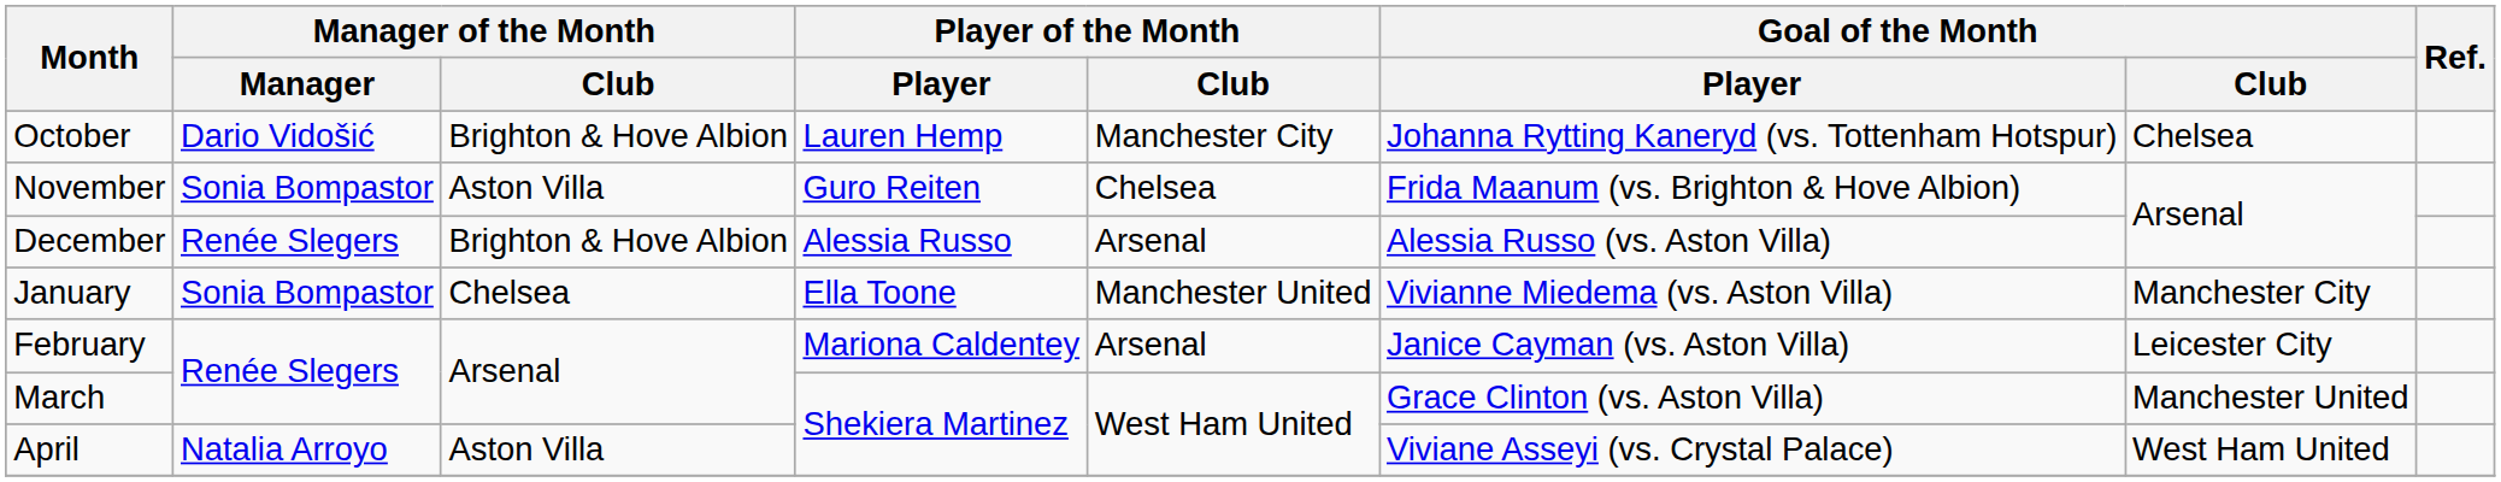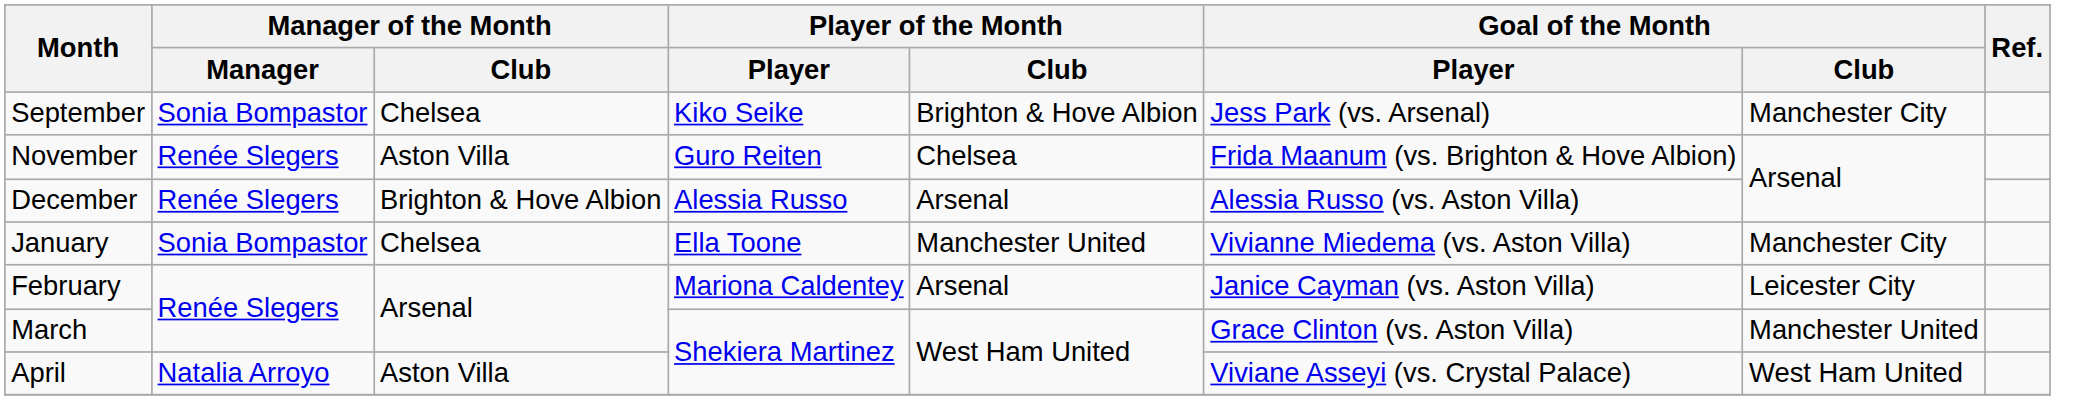 <table class="wikitable">
 <tr>
 <th rowspan="2">Month</th>
 <th colspan="2">Manager of the Month</th>
 <th colspan="2">Player of the Month</th>
 <th colspan="2">Goal of the Month</th>
 <th rowspan="2">Ref.</th>
 </tr>
 <tr>
 <th>Manager</th>
 <th>Club</th>
 <th>Player</th>
 <th>Club</th>
 <th>Player</th>
 <th>Club</th>
 </tr>
 <tr>
-<td>October</td>
-<td> <a href='#'>Dario Vidošić</a></td>
+<td>September</td>
+<td> <a href='#'>Sonia Bompastor</a></td>
+<td>Chelsea</td>
+<td> <a href='#'>Kiko Seike</a></td>
 <td>Brighton & Hove Albion</td>
-<td> <a href='#'>Lauren Hemp</a></td>
+<td> <a href='#'>Jess Park</a> (vs. Arsenal)</td>
 <td>Manchester City</td>
-<td> <a href='#'>Johanna Rytting Kaneryd</a> (vs. Tottenham Hotspur)</td>
-<td>Chelsea</td>
 <td></td>
 </tr>
 <tr>
 <td>November</td>
-<td> <a href='#'>Sonia Bompastor</a></td>
+<td> <a href='#'>Renée Slegers</a></td>
 <td>Aston Villa</td>
 <td> <a href='#'>Guro Reiten</a></td>
 <td>Chelsea</td>
 <td> <a href='#'>Frida Maanum</a> (vs. Brighton & Hove Albion)</td>
 <td rowspan=2>Arsenal</td>
 <td></td>
 </tr>
 <tr>
 <td>December</td>
 <td> <a href='#'>Renée Slegers</a></td>
 <td>Brighton & Hove Albion</td>
 <td> <a href='#'>Alessia Russo</a></td>
 <td>Arsenal</td>
 <td> <a href='#'>Alessia Russo</a> (vs. Aston Villa)</td>
 <td></td>
 </tr>
 <tr>
 <td>January</td>
 <td> <a href='#'>Sonia Bompastor</a></td>
 <td>Chelsea</td>
 <td> <a href='#'>Ella Toone</a></td>
 <td>Manchester United</td>
 <td> <a href='#'>Vivianne Miedema</a> (vs. Aston Villa)</td>
 <td>Manchester City</td>
 <td></td>
 </tr>
 <tr>
 <td>February</td>
 <td rowspan=2> <a href='#'>Renée Slegers</a></td>
 <td rowspan=2>Arsenal</td>
 <td> <a href='#'>Mariona Caldentey</a></td>
 <td>Arsenal</td>
 <td> <a href='#'>Janice Cayman</a> (vs. Aston Villa)</td>
 <td>Leicester City</td>
 <td></td>
 </tr>
 <tr>
 <td>March</td>
 <td rowspan=2> <a href='#'>Shekiera Martinez</a></td>
 <td rowspan=2>West Ham United</td>
 <td> <a href='#'>Grace Clinton</a> (vs. Aston Villa)</td>
 <td>Manchester United</td>
 <td></td>
 </tr>
 <tr>
 <td>April</td>
 <td> <a href='#'>Natalia Arroyo</a></td>
 <td>Aston Villa</td>
 <td> <a href='#'>Viviane Asseyi</a> (vs. Crystal Palace)</td>
 <td>West Ham United</td>
 <td></td>
 </tr>
 <tr>
 </tr>
 </table>
